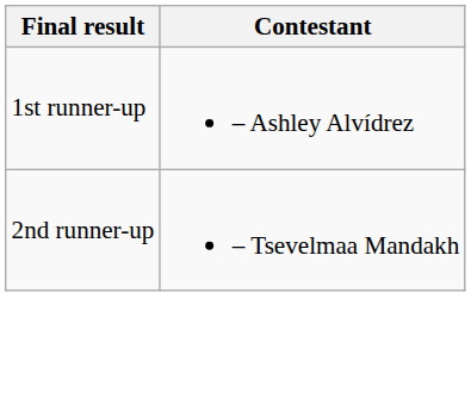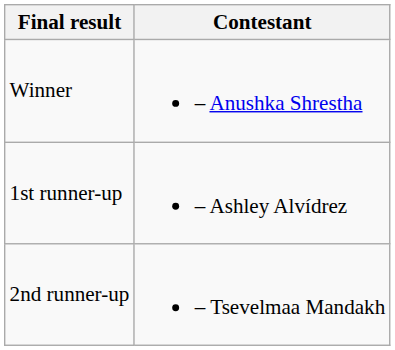 <table class="wikitable sortable" style="font-size:95%;">
 <tr>
 <th>Final result</th>
 <th>Contestant</th>
+</tr>
+<tr>
+<td>Winner</td>
+<td><br><ul><li> – <a href='#'>Anushka Shrestha</a></li></ul></td>
 </tr>
 <tr>
 <td>1st runner-up</td>
 <td><br><ul><li> – Ashley Alvídrez</li></ul></td>
 </tr>
 <tr>
 <td>2nd runner-up</td>
 <td><br><ul><li> – Tsevelmaa Mandakh</li></ul></td>
 </tr>
 </table>
